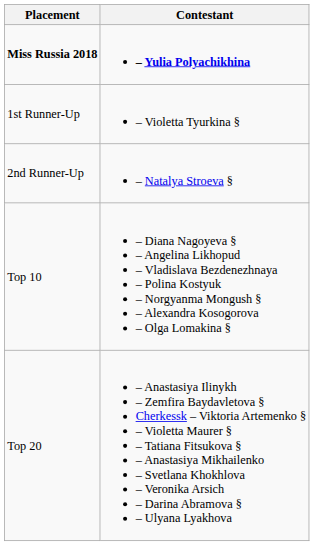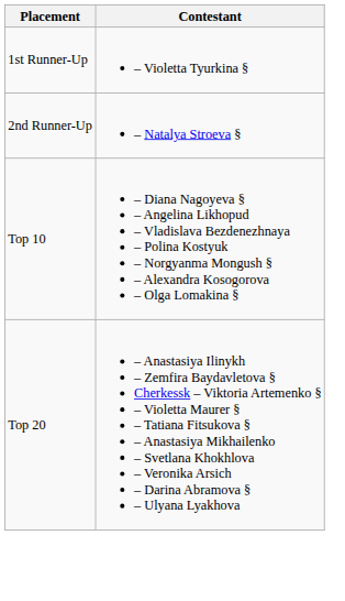 <table class="wikitable sortable" style="font-size:95%;">
 <tr>
 <th>Placement</th>
 <th>Contestant</th>
-</tr>
-<tr>
-<td><strong>Miss Russia 2018</strong></td>
-<td><br><ul><li><strong> – <a href='#'>Yulia Polyachikhina</a></strong></li></ul></td>
 </tr>
 <tr>
 <td>1st Runner-Up</td>
 <td><br><ul><li> – Violetta Tyurkina §</li></ul></td>
 </tr>
 <tr>
 <td>2nd Runner-Up</td>
 <td><br><ul><li> – <a href='#'>Natalya Stroeva</a> §</li></ul></td>
 </tr>
 <tr>
 <td>Top 10</td>
 <td><br><ul><li> – Diana Nagoyeva §</li><li> – Angelina Likhopud</li><li> – Vladislava Bezdenezhnaya</li><li> – Polina Kostyuk</li><li> – Norgyanma Mongush §</li><li> – Alexandra Kosogorova</li><li> – Olga Lomakina §</li></ul></td>
 </tr>
 <tr>
 <td>Top 20</td>
 <td><br><ul><li> – Anastasiya Ilinykh</li><li> – Zemfira Baydavletova §</li><li><a href='#'>Cherkessk</a> – Viktoria Artemenko §</li><li> – Violetta Maurer §</li><li> – Tatiana Fitsukova §</li><li> – Anastasiya Mikhailenko</li><li> – Svetlana Khokhlova</li><li> – Veronika Arsich</li><li> – Darina Abramova §</li><li> – Ulyana Lyakhova</li></ul></td>
 </tr>
 </table>
